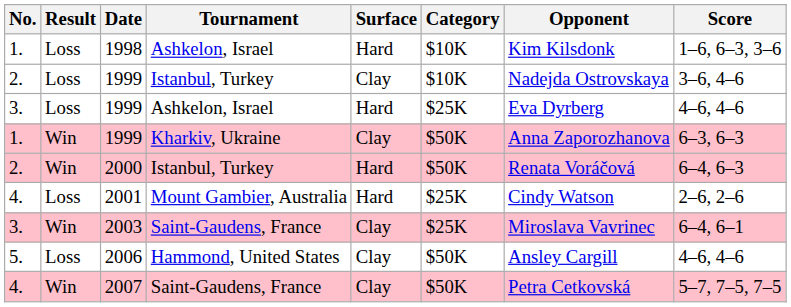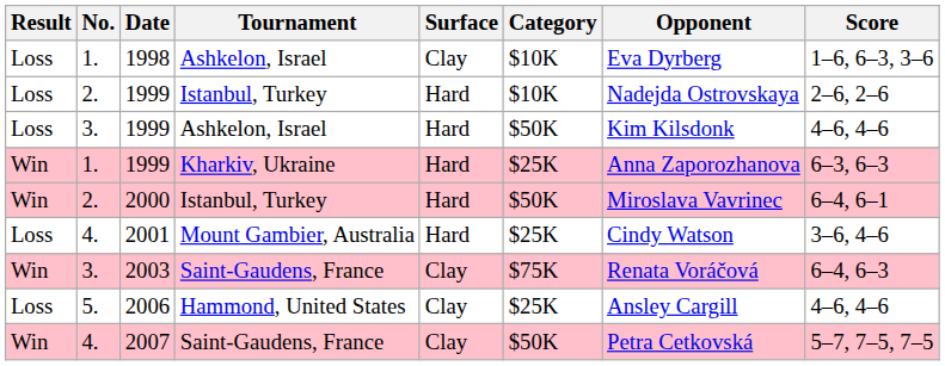 <table class="wikitable">
 <tr>
+<th>Result</th>
 <th>No.</th>
-<th>Result</th>
 <th>Date</th>
 <th>Tournament</th>
 <th>Surface</th>
 <th>Category</th>
 <th>Opponent</th>
 <th>Score</th>
 </tr>
 <tr bgcolor="#ffffff">
+<td>Loss</td>
 <td>1.</td>
-<td>Loss</td>
 <td>1998</td>
 <td><a href='#'>Ashkelon</a>, Israel</td>
-<td>Hard</td>
+<td>Clay</td>
 <td>$10K</td>
-<td> <a href='#'>Kim Kilsdonk</a></td>
+<td> <a href='#'>Eva Dyrberg</a></td>
 <td>1–6, 6–3, 3–6</td>
 </tr>
 <tr bgcolor="#ffffff">
+<td>Loss</td>
 <td>2.</td>
-<td>Loss</td>
 <td>1999</td>
 <td><a href='#'>Istanbul</a>, Turkey</td>
-<td>Clay</td>
+<td>Hard</td>
 <td>$10K</td>
 <td> <a href='#'>Nadejda Ostrovskaya</a></td>
-<td>3–6, 4–6</td>
+<td>2–6, 2–6</td>
 </tr>
 <tr bgcolor="#ffffff">
+<td>Loss</td>
 <td>3.</td>
-<td>Loss</td>
 <td>1999</td>
 <td>Ashkelon, Israel</td>
 <td>Hard</td>
-<td>$25K</td>
-<td> <a href='#'>Eva Dyrberg</a></td>
+<td>$50K</td>
+<td> <a href='#'>Kim Kilsdonk</a></td>
 <td>4–6, 4–6</td>
 </tr>
 <tr bgcolor="pink">
+<td>Win</td>
 <td>1.</td>
-<td>Win</td>
 <td>1999</td>
 <td><a href='#'>Kharkiv</a>, Ukraine</td>
-<td>Clay</td>
-<td>$50K</td>
+<td>Hard</td>
+<td>$25K</td>
 <td> <a href='#'>Anna Zaporozhanova</a></td>
 <td>6–3, 6–3</td>
 </tr>
 <tr bgcolor="pink">
+<td>Win</td>
 <td>2.</td>
-<td>Win</td>
 <td>2000</td>
 <td>Istanbul, Turkey</td>
 <td>Hard</td>
 <td>$50K</td>
-<td> <a href='#'>Renata Voráčová</a></td>
-<td>6–4, 6–3</td>
+<td> <a href='#'>Miroslava Vavrinec</a></td>
+<td>6–4, 6–1</td>
 </tr>
 <tr bgcolor="#ffffff">
+<td>Loss</td>
 <td>4.</td>
-<td>Loss</td>
 <td>2001</td>
 <td><a href='#'>Mount Gambier</a>, Australia</td>
 <td>Hard</td>
 <td>$25K</td>
 <td> <a href='#'>Cindy Watson</a></td>
-<td>2–6, 2–6</td>
+<td>3–6, 4–6</td>
 </tr>
 <tr bgcolor="pink">
+<td>Win</td>
 <td>3.</td>
-<td>Win</td>
 <td>2003</td>
 <td><a href='#'>Saint-Gaudens</a>, France</td>
 <td>Clay</td>
-<td>$25K</td>
-<td> <a href='#'>Miroslava Vavrinec</a></td>
-<td>6–4, 6–1</td>
+<td>$75K</td>
+<td> <a href='#'>Renata Voráčová</a></td>
+<td>6–4, 6–3</td>
 </tr>
 <tr bgcolor="#ffffff">
+<td>Loss</td>
 <td>5.</td>
-<td>Loss</td>
 <td>2006</td>
 <td><a href='#'>Hammond</a>, United States</td>
 <td>Clay</td>
-<td>$50K</td>
+<td>$25K</td>
 <td> <a href='#'>Ansley Cargill</a></td>
 <td>4–6, 4–6</td>
 </tr>
 <tr bgcolor="pink">
+<td>Win</td>
 <td>4.</td>
-<td>Win</td>
 <td>2007</td>
 <td>Saint-Gaudens, France</td>
 <td>Clay</td>
 <td>$50K</td>
 <td> <a href='#'>Petra Cetkovská</a></td>
 <td>5–7, 7–5, 7–5</td>
 </tr>
 </table>
